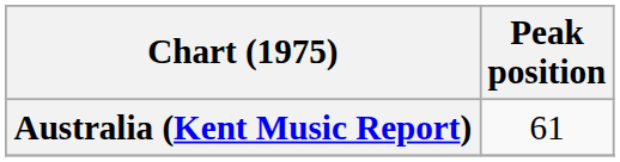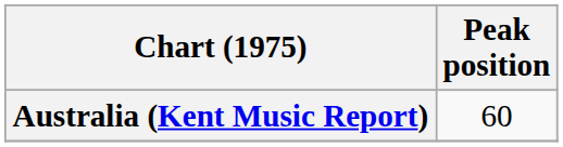 <table class="wikitable sortable plainrowheaders">
 <tr>
 <th scope="col">Chart (1975)</th>
 <th scope="col">Peak<br>position</th>
 </tr>
 <tr>
 <th scope="row">Australia (<a href='#'>Kent Music Report</a>)</th>
-<td style="text-align:center;">61</td>
+<td style="text-align:center;">60</td>
 </tr>
 <tr>
 </tr>
 <tr>
 </tr>
 </table>
